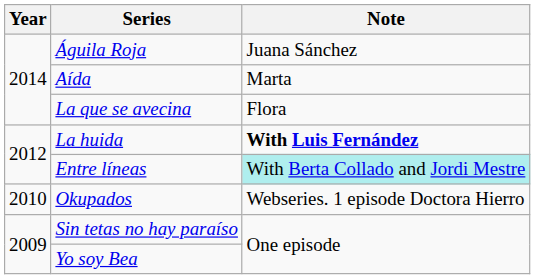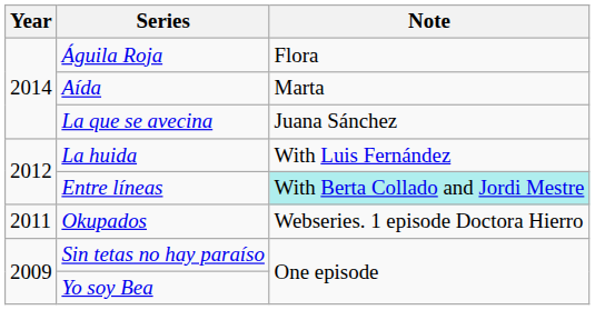 <table class=wikitable>
 <tr>
 <th>Year</th>
 <th>Series</th>
 <th>Note</th>
 </tr>
 <tr>
 <td rowspan="3">2014</td>
 <td><em><a href='#'>Águila Roja</a></em></td>
-<td>Juana Sánchez</td>
+<td>Flora</td>
 </tr>
 <tr>
 <td><em><a href='#'>Aída</a></em></td>
 <td>Marta</td>
 </tr>
 <tr>
 <td><em><a href='#'>La que se avecina</a></em></td>
-<td>Flora</td>
+<td>Juana Sánchez</td>
 </tr>
 <tr>
 <td rowspan="2">2012</td>
 <td><em><a href='#'>La huida</a></em></td>
-<td><strong>With <a href='#'>Luis Fernández</a></strong></td>
+<td>With <a href='#'>Luis Fernández</a></td>
 </tr>
 <tr>
 <td><em><a href='#'>Entre líneas</a></em></td>
 <td style="background: paleturquoise;">With <a href='#'>Berta Collado</a> and <a href='#'>Jordi Mestre</a></td>
 </tr>
 <tr>
-<td>2010</td>
+<td>2011</td>
 <td><em><a href='#'>Okupados</a></em></td>
 <td>Webseries. 1 episode Doctora Hierro</td>
 </tr>
 <tr>
 <td rowspan="2">2009</td>
 <td><em><a href='#'>Sin tetas no hay paraíso</a></em></td>
 <td rowspan="2">One episode</td>
 </tr>
 <tr>
 <td><em><a href='#'>Yo soy Bea</a></em></td>
 </tr>
 </table>
